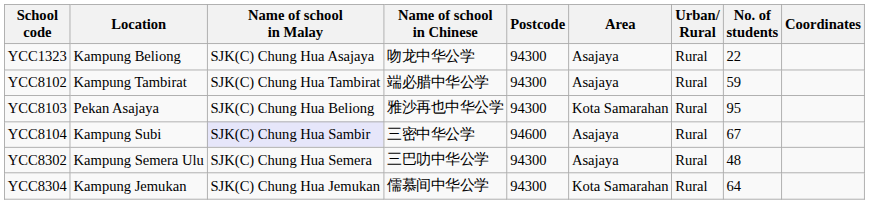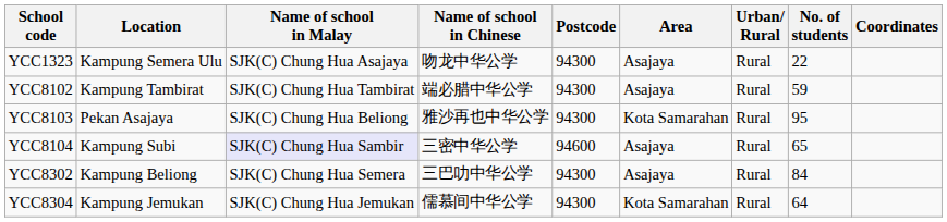 <table class="wikitable sortable">
 <tr>
 <th>School<br>code</th>
 <th>Location</th>
 <th>Name of school<br>in Malay</th>
 <th>Name of school<br>in Chinese</th>
 <th>Postcode</th>
 <th>Area</th>
 <th>Urban/<br>Rural</th>
 <th>No. of<br>students</th>
 <th>Coordinates</th>
 </tr>
 <tr>
 <td>YCC1323</td>
-<td>Kampung Beliong</td>
+<td>Kampung Semera Ulu</td>
 <td>SJK(C) Chung Hua Asajaya</td>
 <td>吻龙中华公学</td>
 <td>94300</td>
 <td>Asajaya</td>
 <td>Rural</td>
 <td>22</td>
 <td></td>
 </tr>
 <tr>
 <td>YCC8102</td>
 <td>Kampung Tambirat</td>
 <td>SJK(C) Chung Hua Tambirat</td>
 <td>端必腊中华公学</td>
 <td>94300</td>
 <td>Asajaya</td>
 <td>Rural</td>
 <td>59</td>
 <td></td>
 </tr>
 <tr>
 <td>YCC8103</td>
 <td>Pekan Asajaya</td>
 <td>SJK(C) Chung Hua Beliong</td>
 <td>雅沙再也中华公学</td>
 <td>94300</td>
 <td>Kota Samarahan</td>
 <td>Rural</td>
 <td>95</td>
 <td></td>
 </tr>
 <tr>
 <td>YCC8104</td>
 <td>Kampung Subi</td>
 <td style="background: lavender;">SJK(C) Chung Hua Sambir</td>
 <td>三密中华公学</td>
 <td>94600</td>
 <td>Asajaya</td>
 <td>Rural</td>
-<td>67</td>
+<td>65</td>
 <td></td>
 </tr>
 <tr>
 <td>YCC8302</td>
-<td>Kampung Semera Ulu</td>
+<td>Kampung Beliong</td>
 <td>SJK(C) Chung Hua Semera</td>
 <td>三巴叻中华公学</td>
 <td>94300</td>
 <td>Asajaya</td>
 <td>Rural</td>
-<td>48</td>
+<td>84</td>
 <td></td>
 </tr>
 <tr>
 <td>YCC8304</td>
 <td>Kampung Jemukan</td>
 <td>SJK(C) Chung Hua Jemukan</td>
 <td>儒慕间中华公学</td>
 <td>94300</td>
 <td>Kota Samarahan</td>
 <td>Rural</td>
 <td>64</td>
 <td></td>
 </tr>
 </table>
